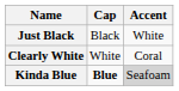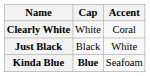 <table class="wikitable" style="font-size:100%;text-align:center;">
 <tr>
 <th>Name</th>
 <th>Cap</th>
 <th>Accent</th>
 </tr>
 <tr>
+<th>Clearly White</th>
+<td> White</td>
+<td> Coral</td>
+</tr>
+<tr>
 <th>Just Black</th>
 <td> Black</td>
 <td> White</td>
 </tr>
 <tr>
-<th>Clearly White</th>
-<td> White</td>
-<td> Coral</td>
-</tr>
-<tr>
 <th>Kinda Blue</th>
 <td><strong> Blue</strong></td>
-<td style="background: lightgrey;"> Seafoam</td>
+<td> Seafoam</td>
 </tr>
 </table>
